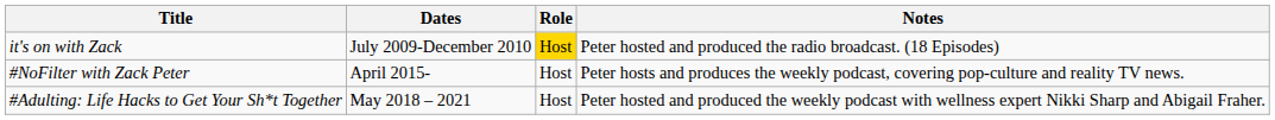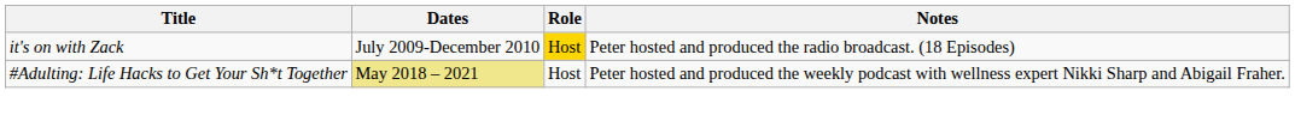 <table class="wikitable">
 <tr>
 <th>Title</th>
 <th>Dates</th>
 <th>Role</th>
 <th>Notes</th>
 </tr>
 <tr>
 <td><em>it's on with Zack</em></td>
 <td>July 2009-December 2010</td>
 <td style="background: gold;">Host</td>
 <td>Peter hosted and produced the radio broadcast. (18 Episodes)</td>
 </tr>
 <tr>
-<td><em>#NoFilter with Zack Peter</em></td>
-<td>April 2015-</td>
-<td>Host</td>
-<td>Peter hosts and produces the weekly podcast, covering pop-culture and reality TV news.</td>
-</tr>
-<tr>
 <td><em>#Adulting: Life Hacks to Get Your Sh*t Together</em></td>
-<td>May 2018 – 2021</td>
+<td style="background: khaki;">May 2018 – 2021</td>
 <td>Host</td>
 <td>Peter hosted and produced the weekly podcast with wellness expert Nikki Sharp and Abigail Fraher.</td>
 </tr>
 </table>
